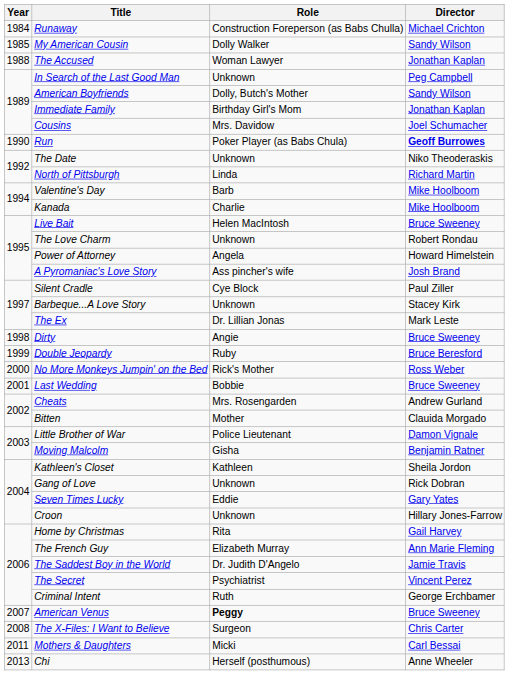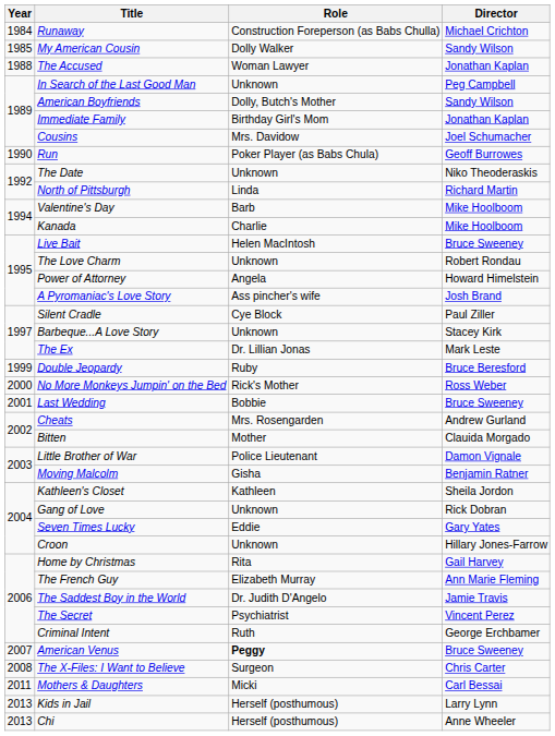 <table class="wikitable sortable">
 <tr>
 <th>Year</th>
 <th>Title</th>
 <th>Role</th>
 <th>Director</th>
 </tr>
 <tr>
 <td>1984</td>
 <td><em><a href='#'>Runaway</a></em></td>
 <td>Construction Foreperson (as Babs Chulla)</td>
 <td><a href='#'>Michael Crichton</a></td>
 </tr>
 <tr>
 <td>1985</td>
 <td><em><a href='#'>My American Cousin</a></em></td>
 <td>Dolly Walker</td>
 <td><a href='#'>Sandy Wilson</a></td>
 </tr>
 <tr>
 <td>1988</td>
 <td data-sort-value="Accused, The"><em><a href='#'>The Accused</a></em></td>
 <td>Woman Lawyer</td>
 <td><a href='#'>Jonathan Kaplan</a></td>
 </tr>
 <tr>
 <td rowspan="4">1989</td>
 <td><em><a href='#'>In Search of the Last Good Man</a></em></td>
 <td>Unknown</td>
 <td><a href='#'>Peg Campbell</a></td>
 </tr>
 <tr>
 <td><em><a href='#'>American Boyfriends</a></em></td>
 <td>Dolly, Butch's Mother</td>
 <td><a href='#'>Sandy Wilson</a></td>
 </tr>
 <tr>
 <td><em><a href='#'>Immediate Family</a></em></td>
 <td>Birthday Girl's Mom</td>
 <td><a href='#'>Jonathan Kaplan</a></td>
 </tr>
 <tr>
 <td><em><a href='#'>Cousins</a></em></td>
 <td>Mrs. Davidow</td>
 <td><a href='#'>Joel Schumacher</a></td>
 </tr>
 <tr>
 <td>1990</td>
 <td><em><a href='#'>Run</a></em></td>
 <td>Poker Player (as Babs Chula)</td>
-<td><strong><a href='#'>Geoff Burrowes</a></strong></td>
+<td><a href='#'>Geoff Burrowes</a></td>
 </tr>
 <tr>
 <td rowspan="2">1992</td>
 <td data-sort-value="Date, The"><em>The Date</em></td>
 <td>Unknown</td>
 <td>Niko Theoderaskis</td>
 </tr>
 <tr>
 <td><em><a href='#'>North of Pittsburgh</a></em></td>
 <td>Linda</td>
 <td><a href='#'>Richard Martin</a></td>
 </tr>
 <tr>
 <td rowspan="2">1994</td>
 <td><em>Valentine's Day</em></td>
 <td>Barb</td>
 <td><a href='#'>Mike Hoolboom</a></td>
 </tr>
 <tr>
 <td><em>Kanada</em></td>
 <td>Charlie</td>
 <td><a href='#'>Mike Hoolboom</a></td>
 </tr>
 <tr>
 <td rowspan="4">1995</td>
 <td><em><a href='#'>Live Bait</a></em></td>
 <td>Helen MacIntosh</td>
 <td><a href='#'>Bruce Sweeney</a></td>
 </tr>
 <tr>
 <td data-sort-value="Love Charm, The"><em>The Love Charm</em></td>
 <td>Unknown</td>
 <td>Robert Rondau</td>
 </tr>
 <tr>
 <td><em>Power of Attorney</em></td>
 <td>Angela</td>
 <td>Howard Himelstein</td>
 </tr>
 <tr>
 <td data-sort-value="Pyromaniac's Love Story, A"><em><a href='#'>A Pyromaniac's Love Story</a></em></td>
 <td>Ass pincher's wife</td>
 <td><a href='#'>Josh Brand</a></td>
 </tr>
 <tr>
 <td rowspan="3">1997</td>
 <td><em>Silent Cradle</em></td>
 <td>Cye Block</td>
 <td>Paul Ziller</td>
 </tr>
 <tr>
 <td><em>Barbeque...A Love Story</em></td>
 <td>Unknown</td>
 <td>Stacey Kirk</td>
 </tr>
 <tr>
 <td data-sort-value="Ex, The"><em><a href='#'>The Ex</a></em></td>
 <td>Dr. Lillian Jonas</td>
 <td>Mark Leste</td>
-</tr>
-<tr>
-<td>1998</td>
-<td><em><a href='#'>Dirty</a></em></td>
-<td>Angie</td>
-<td><a href='#'>Bruce Sweeney</a></td>
 </tr>
 <tr>
 <td>1999</td>
 <td><em><a href='#'>Double Jeopardy</a></em></td>
 <td>Ruby</td>
 <td><a href='#'>Bruce Beresford</a></td>
 </tr>
 <tr>
 <td>2000</td>
 <td><em><a href='#'>No More Monkeys Jumpin' on the Bed</a></em></td>
 <td>Rick's Mother</td>
 <td><a href='#'>Ross Weber</a></td>
 </tr>
 <tr>
 <td>2001</td>
 <td><em><a href='#'>Last Wedding</a></em></td>
 <td>Bobbie</td>
 <td><a href='#'>Bruce Sweeney</a></td>
 </tr>
 <tr>
 <td rowspan="2">2002</td>
 <td><em><a href='#'>Cheats</a></em></td>
 <td>Mrs. Rosengarden</td>
 <td>Andrew Gurland</td>
 </tr>
 <tr>
 <td><em>Bitten</em></td>
 <td>Mother</td>
 <td>Clauida Morgado</td>
 </tr>
 <tr>
 <td rowspan="2">2003</td>
 <td><em>Little Brother of War</em></td>
 <td>Police Lieutenant</td>
 <td><a href='#'>Damon Vignale</a></td>
 </tr>
 <tr>
 <td><em><a href='#'>Moving Malcolm</a></em></td>
 <td>Gisha</td>
 <td><a href='#'>Benjamin Ratner</a></td>
 </tr>
 <tr>
 <td rowspan="4">2004</td>
 <td><em>Kathleen's Closet</em></td>
 <td>Kathleen</td>
 <td>Sheila Jordon</td>
 </tr>
 <tr>
 <td><em>Gang of Love</em></td>
 <td>Unknown</td>
 <td>Rick Dobran</td>
 </tr>
 <tr>
 <td><em><a href='#'>Seven Times Lucky</a></em></td>
 <td>Eddie</td>
 <td><a href='#'>Gary Yates</a></td>
 </tr>
 <tr>
 <td><em>Croon</em></td>
 <td>Unknown</td>
 <td>Hillary Jones-Farrow</td>
 </tr>
 <tr>
 <td rowspan="5">2006</td>
 <td><em>Home by Christmas</em></td>
 <td>Rita</td>
 <td><a href='#'>Gail Harvey</a></td>
 </tr>
 <tr>
 <td data-sort-value="French Guy, The"><em>The French Guy</em></td>
 <td>Elizabeth Murray</td>
 <td><a href='#'>Ann Marie Fleming</a></td>
 </tr>
 <tr>
 <td data-sort-value="Saddest Boy in the World, The"><em><a href='#'>The Saddest Boy in the World</a></em></td>
 <td>Dr. Judith D'Angelo</td>
 <td><a href='#'>Jamie Travis</a></td>
 </tr>
 <tr>
 <td data-sort-value="Secret, The"><em><a href='#'>The Secret</a></em></td>
 <td>Psychiatrist</td>
 <td><a href='#'>Vincent Perez</a></td>
 </tr>
 <tr>
 <td><em>Criminal Intent</em></td>
 <td>Ruth</td>
 <td>George Erchbamer</td>
 </tr>
 <tr>
 <td>2007</td>
 <td><em><a href='#'>American Venus</a></em></td>
 <td><strong>Peggy</strong></td>
 <td><a href='#'>Bruce Sweeney</a></td>
 </tr>
 <tr>
 <td>2008</td>
 <td data-sort-value="X-Files: I Want to Believe, The"><em><a href='#'>The X-Files: I Want to Believe</a></em></td>
 <td>Surgeon</td>
 <td><a href='#'>Chris Carter</a></td>
 </tr>
 <tr>
 <td>2011</td>
 <td><em><a href='#'>Mothers & Daughters</a></em></td>
 <td>Micki</td>
 <td><a href='#'>Carl Bessai</a></td>
 </tr>
 <tr>
 <td>2013</td>
+<td><em>Kids in Jail</em> </td>
+<td>Herself (posthumous)</td>
+<td>Larry Lynn</td>
+</tr>
+<tr>
+<td>2013</td>
 <td><em>Chi</em> </td>
 <td>Herself (posthumous)</td>
 <td>Anne Wheeler</td>
 </tr>
 </table>
